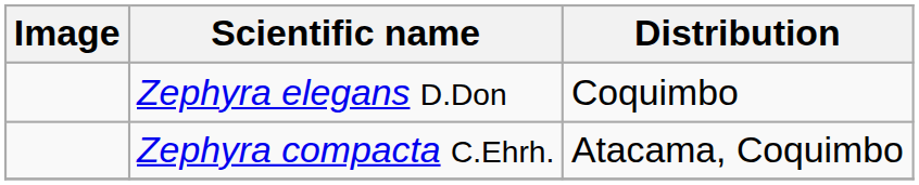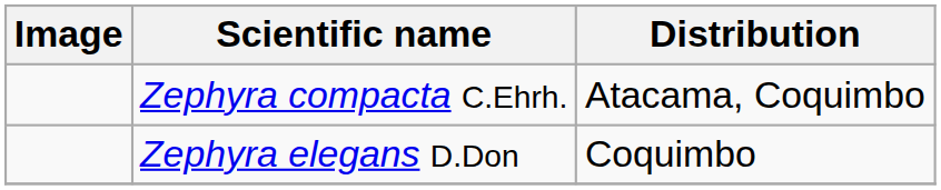 <table class="wikitable">
 <tr>
 <th>Image</th>
 <th>Scientific name</th>
 <th>Distribution</th>
 </tr>
 <tr>
 <td></td>
+<td><em><a href='#'>Zephyra compacta</a></em> <small>C.Ehrh.</small></td>
+<td>Atacama, Coquimbo</td>
+</tr>
+<tr>
+<td></td>
 <td><em><a href='#'>Zephyra elegans</a></em> <small>D.Don</small></td>
 <td>Coquimbo</td>
 </tr>
 <tr>
-<td></td>
-<td><em><a href='#'>Zephyra compacta</a></em> <small>C.Ehrh.</small></td>
-<td>Atacama, Coquimbo</td>
-</tr>
-<tr>
 </tr>
 </table>
